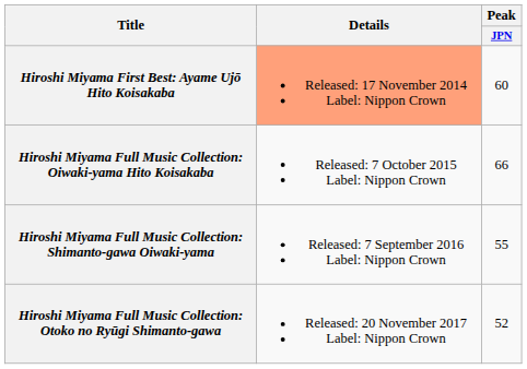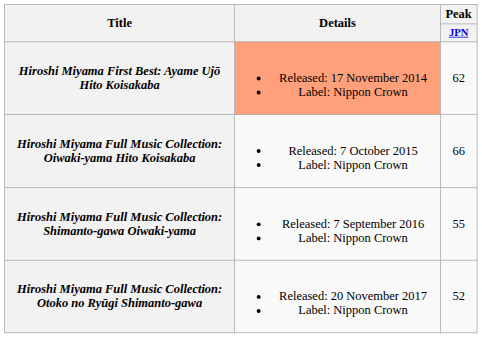 <table class="wikitable plainrowheaders" style="text-align:center;">
 <tr>
 <th scope="col" rowspan="2" style="width:18em;">Title</th>
 <th scope="col" rowspan="2" style="width:16em;">Details</th>
 <th scope="col" style="width:1em;">Peak</th>
 </tr>
 <tr>
 <th scope="col" style="width:3em;font-size:85%;"><a href='#'>JPN</a><br></th>
 </tr>
 <tr>
 <th scope="row"><em>Hiroshi Miyama First Best: Ayame Ujō Hito Koisakaba</em></th>
 <td style="background: lightsalmon;"><br><ul><li>Released: 17 November 2014</li><li>Label: Nippon Crown</li></ul></td>
-<td>60</td>
+<td>62</td>
 </tr>
 <tr>
 <th scope="row"><em>Hiroshi Miyama Full Music Collection: Oiwaki-yama Hito Koisakaba</em></th>
 <td><br><ul><li>Released: 7 October 2015</li><li>Label: Nippon Crown</li></ul></td>
 <td>66</td>
 </tr>
 <tr>
 <th scope="row"><em>Hiroshi Miyama Full Music Collection: Shimanto-gawa Oiwaki-yama</em></th>
 <td><br><ul><li>Released: 7 September 2016</li><li>Label: Nippon Crown</li></ul></td>
 <td>55</td>
 </tr>
 <tr>
 <th scope="row"><em>Hiroshi Miyama Full Music Collection: Otoko no Ryūgi Shimanto-gawa</em></th>
 <td><br><ul><li>Released: 20 November 2017</li><li>Label: Nippon Crown</li></ul></td>
 <td>52</td>
 </tr>
 </table>
